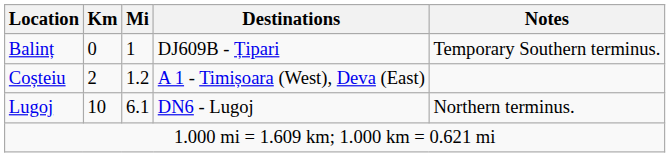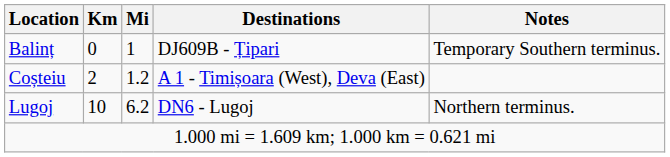 <table class="wikitable">
 <tr>
 <th>Location</th>
 <th>Km</th>
 <th>Mi</th>
 <th>Destinations</th>
 <th>Notes</th>
 </tr>
 <tr>
 <td><a href='#'>Balinț</a></td>
 <td>0</td>
 <td>1</td>
 <td> DJ609B - <a href='#'>Țipari</a></td>
 <td>Temporary Southern terminus.</td>
 </tr>
 <tr>
 <td><a href='#'>Coșteiu</a></td>
 <td>2</td>
 <td>1.2</td>
 <td> <a href='#'>A 1</a> - <a href='#'>Timișoara</a> (West), <a href='#'>Deva</a> (East)</td>
 <td></td>
 </tr>
 <tr>
 <td><a href='#'>Lugoj</a></td>
 <td>10</td>
-<td>6.1</td>
+<td>6.2</td>
 <td> <a href='#'>DN6</a> - Lugoj</td>
 <td>Northern terminus.</td>
 </tr>
 <tr>
 <td colspan=5 style="text-align: center;">1.000 mi = 1.609 km; 1.000 km = 0.621 mi</td>
 </tr>
 </table>
